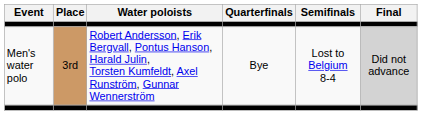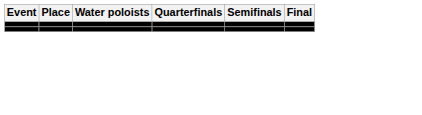 <table class=wikitable>
 <tr>
 <th>Event</th>
 <th>Place</th>
 <th>Water poloists</th>
 <th>Quarterfinals</th>
 <th>Semifinals</th>
 <th>Final</th>
 </tr>
 <tr bgcolor=black>
 <td></td>
 <td></td>
 <td></td>
 <td></td>
 <td></td>
 <td></td>
 </tr>
-<tr align=center>
-<td align=left>Men's water polo</td>
-<td bgcolor=cc9966>3rd</td>
-<td align=left><a href='#'>Robert Andersson</a>, <a href='#'>Erik Bergvall</a>, <a href='#'>Pontus Hanson</a>, <a href='#'>Harald Julin</a>, <br> <a href='#'>Torsten Kumfeldt</a>, <a href='#'>Axel Runström</a>, <a href='#'>Gunnar Wennerström</a></td>
-<td>Bye</td>
-<td>Lost to <a href='#'>Belgium</a> <br> 8-4</td>
-<td bgcolor=lightgray>Did not advance</td>
-</tr>
 <tr bgcolor=black>
 <td></td>
 <td></td>
 <td></td>
 <td></td>
 <td></td>
 <td></td>
 </tr>
 </table>
